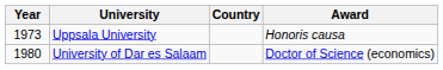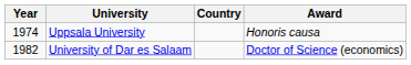 <table class="wikitable">
 <tr>
 <th width="50px">Year</th>
 <th>University</th>
 <th>Country</th>
 <th>Award</th>
 </tr>
 <tr>
-<td align="center">1973</td>
+<td align="center">1974</td>
 <td><a href='#'>Uppsala University</a></td>
 <td></td>
 <td><em>Honoris causa</em></td>
 </tr>
 <tr>
-<td align="center">1980</td>
+<td align="center">1982</td>
 <td><a href='#'>University of Dar es Salaam</a></td>
 <td></td>
 <td><a href='#'>Doctor of Science</a> (economics)</td>
 </tr>
 </table>
